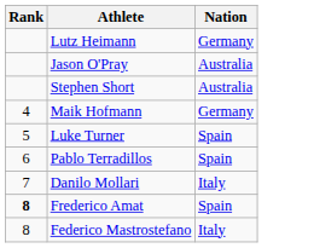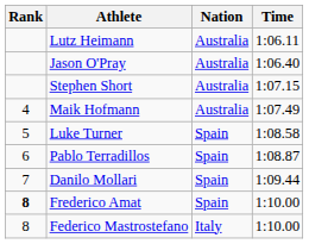 <table class="wikitable sortable" style="text-align:center">
 <tr>
 <th>Rank</th>
 <th>Athlete</th>
 <th>Nation</th>
+<th>Time</th>
 </tr>
 <tr>
 <td></td>
 <td align=left><a href='#'>Lutz Heimann</a></td>
-<td align=left> <a href='#'>Germany</a></td>
+<td align=left> <a href='#'>Australia</a></td>
+<td>1:06.11</td>
 </tr>
 <tr>
 <td></td>
 <td align=left><a href='#'>Jason O'Pray</a></td>
 <td align=left> <a href='#'>Australia</a></td>
+<td>1:06.40</td>
 </tr>
 <tr>
 <td></td>
 <td align=left><a href='#'>Stephen Short</a></td>
 <td align=left> <a href='#'>Australia</a></td>
+<td>1:07.15</td>
 </tr>
 <tr>
 <td>4</td>
 <td align=left><a href='#'>Maik Hofmann</a></td>
-<td align=left> <a href='#'>Germany</a></td>
+<td align=left> <a href='#'>Australia</a></td>
+<td>1:07.49</td>
 </tr>
 <tr>
 <td>5</td>
 <td align=left><a href='#'>Luke Turner</a></td>
 <td align=left> <a href='#'>Spain</a></td>
+<td>1:08.58</td>
 </tr>
 <tr>
 <td>6</td>
 <td align=left><a href='#'>Pablo Terradillos</a></td>
 <td align=left> <a href='#'>Spain</a></td>
+<td>1:08.87</td>
 </tr>
 <tr>
 <td>7</td>
 <td align=left><a href='#'>Danilo Mollari</a></td>
-<td align=left> <a href='#'>Italy</a></td>
+<td align=left> <a href='#'>Spain</a></td>
+<td>1:09.44</td>
 </tr>
 <tr>
 <td><strong>8</strong></td>
 <td align=left><a href='#'>Frederico Amat</a></td>
 <td align=left> <a href='#'>Spain</a></td>
+<td>1:10.00</td>
 </tr>
 <tr>
 <td>8</td>
 <td align=left><a href='#'>Federico Mastrostefano</a></td>
 <td align=left> <a href='#'>Italy</a></td>
+<td>1:10.00</td>
 </tr>
 </table>
